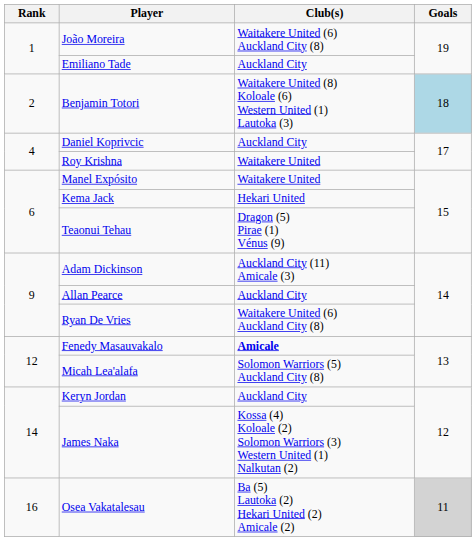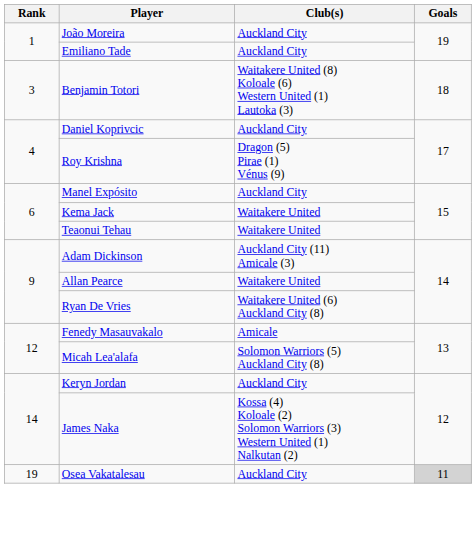 <table class="wikitable" style="width:50%;" style="text-align:left;">
 <tr>
 <th>Rank</th>
 <th>Player</th>
 <th>Club(s)</th>
 <th>Goals</th>
 </tr>
 <tr>
 <td rowspan=2 align=center>1</td>
 <td> <a href='#'>João Moreira</a></td>
-<td> <a href='#'>Waitakere United</a> (6)<br> <a href='#'>Auckland City</a> (8)</td>
+<td> <a href='#'>Auckland City</a></td>
 <td rowspan=2 align=center>19</td>
 </tr>
 <tr>
 <td> <a href='#'>Emiliano Tade</a></td>
 <td> <a href='#'>Auckland City</a></td>
 </tr>
 <tr>
-<td align=center>2</td>
+<td align=center>3</td>
 <td> <a href='#'>Benjamin Totori</a></td>
 <td> <a href='#'>Waitakere United</a> (8) <br>  <a href='#'>Koloale</a> (6)<br> <a href='#'>Western United</a> (1) <br> <a href='#'>Lautoka</a> (3)</td>
-<td align=center style="background: lightblue;">18</td>
+<td align=center>18</td>
 </tr>
 <tr>
 <td rowspan=2 align=center>4</td>
 <td> <a href='#'>Daniel Koprivcic</a></td>
 <td> <a href='#'>Auckland City</a></td>
 <td rowspan=2 align=center>17</td>
 </tr>
 <tr>
 <td> <a href='#'>Roy Krishna</a></td>
-<td> <a href='#'>Waitakere United</a></td>
+<td> <a href='#'>Dragon</a> (5) <br>  <a href='#'>Pirae</a> (1) <br>  <a href='#'>Vénus</a> (9)</td>
 </tr>
 <tr>
 <td rowspan=3 align=center>6</td>
 <td> <a href='#'>Manel Expósito</a></td>
-<td> <a href='#'>Waitakere United</a></td>
+<td> <a href='#'>Auckland City</a></td>
 <td rowspan=3 align=center>15</td>
 </tr>
 <tr>
 <td> <a href='#'>Kema Jack</a></td>
-<td> <a href='#'>Hekari United</a></td>
+<td> <a href='#'>Waitakere United</a></td>
 </tr>
 <tr>
 <td> <a href='#'>Teaonui Tehau</a></td>
-<td> <a href='#'>Dragon</a> (5) <br>  <a href='#'>Pirae</a> (1) <br>  <a href='#'>Vénus</a> (9)</td>
+<td> <a href='#'>Waitakere United</a></td>
 </tr>
 <tr>
 <td rowspan=3 align=center>9</td>
 <td> <a href='#'>Adam Dickinson</a></td>
 <td> <a href='#'>Auckland City</a> (11) <br>  <a href='#'>Amicale</a> (3)</td>
 <td rowspan=3 align=center>14</td>
 </tr>
 <tr>
 <td> <a href='#'>Allan Pearce</a></td>
-<td> <a href='#'>Auckland City</a></td>
+<td> <a href='#'>Waitakere United</a></td>
 </tr>
 <tr>
 <td> <a href='#'>Ryan De Vries</a></td>
 <td> <a href='#'>Waitakere United</a> (6)<br> <a href='#'>Auckland City</a> (8)</td>
 </tr>
 <tr>
 <td rowspan=2 align=center>12</td>
 <td> <a href='#'>Fenedy Masauvakalo</a></td>
-<td><strong> <a href='#'>Amicale</a></strong></td>
+<td> <a href='#'>Amicale</a></td>
 <td rowspan=2 align=center>13</td>
 </tr>
 <tr>
 <td> <a href='#'>Micah Lea'alafa</a></td>
 <td> <a href='#'>Solomon Warriors</a> (5)<br>  <a href='#'>Auckland City</a> (8)</td>
 </tr>
 <tr>
 <td rowspan=2 align=center>14</td>
 <td> <a href='#'>Keryn Jordan</a></td>
 <td> <a href='#'>Auckland City</a></td>
 <td rowspan=2 align=center>12</td>
 </tr>
 <tr>
 <td> <a href='#'>James Naka</a></td>
 <td> <a href='#'>Kossa</a> (4)<br> <a href='#'>Koloale</a> (2)<br> <a href='#'>Solomon Warriors</a> (3)<br> <a href='#'>Western United</a> (1)<br> <a href='#'>Nalkutan</a> (2)</td>
 </tr>
 <tr>
-<td align=center>16</td>
+<td align=center>19</td>
 <td> <a href='#'>Osea Vakatalesau</a></td>
-<td> <a href='#'>Ba</a> (5) <br>  <a href='#'>Lautoka</a> (2) <br>  <a href='#'>Hekari United</a> (2) <br>  <a href='#'>Amicale</a> (2)</td>
+<td> <a href='#'>Auckland City</a></td>
 <td align=center style="background: lightgrey;">11<br></td>
 </tr>
 </table>
